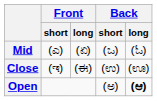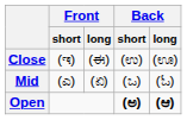 <table class="wikitable" style=text-align:center>
 <tr>
 <th rowspan="2"></th>
 <th colspan="2"><a href='#'>Front</a></th>
 <th colspan="2"><a href='#'>Back</a></th>
 </tr>
 <tr>
 <th><small>short</small></th>
 <th><small>long</small></th>
 <th><small>short</small></th>
 <th><small>long</small></th>
 </tr>
 <tr style="text-align: center;">
+<th><a href='#'>Close</a></th>
+<td> (ಇ)</td>
+<td> (ಈ)</td>
+<td> (ಉ)</td>
+<td> (ಊ)</td>
+</tr>
+<tr style="text-align: center;">
 <th><a href='#'>Mid</a></th>
 <td> (ಎ)</td>
 <td> (ಏ)</td>
 <td> (ಒ)</td>
 <td> (ಓ)</td>
 </tr>
 <tr style="text-align: center;">
-<th><a href='#'>Close</a></th>
-<td> (ಇ)</td>
-<td> (ಈ)</td>
-<td> (ಉ)</td>
-<td> (ಊ)</td>
-</tr>
-<tr style="text-align: center;">
 <th><a href='#'>Open</a></th>
 <td colspan="2"></td>
-<td> (ಅ)</td>
+<td><strong> (ಅ)</strong></td>
 <td><strong> (ಆ)</strong></td>
 </tr>
 </table>
